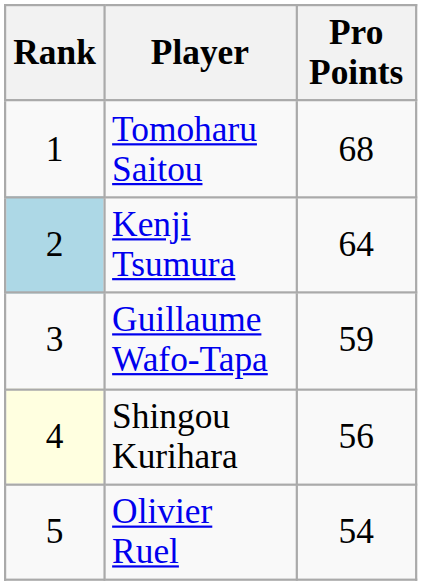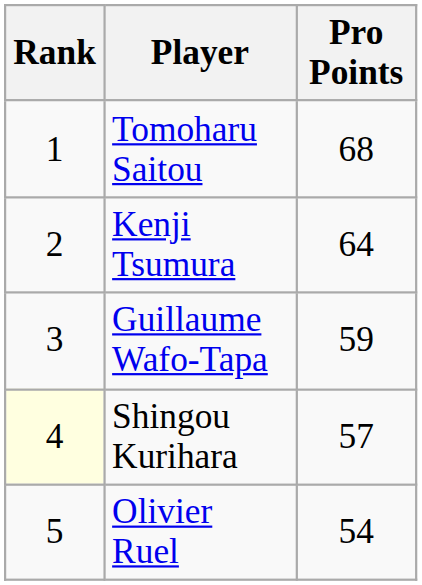 <table class="wikitable" width=30%>
 <tr>
 <th>Rank</th>
 <th>Player</th>
 <th>Pro Points</th>
 </tr>
 <tr>
 <td align=center>1</td>
 <td> <a href='#'>Tomoharu Saitou</a></td>
 <td align=center>68</td>
 </tr>
 <tr>
-<td align=center style="background: lightblue;">2</td>
+<td align=center>2</td>
 <td> <a href='#'>Kenji Tsumura</a></td>
 <td align=center>64</td>
 </tr>
 <tr>
 <td align=center>3</td>
 <td> <a href='#'>Guillaume Wafo-Tapa</a></td>
 <td align=center>59</td>
 </tr>
 <tr>
 <td align=center style="background: lightyellow;">4</td>
 <td> Shingou Kurihara</td>
-<td align=center>56</td>
+<td align=center>57</td>
 </tr>
 <tr>
 <td align=center>5</td>
 <td> <a href='#'>Olivier Ruel</a></td>
 <td align=center>54</td>
 </tr>
 </table>
